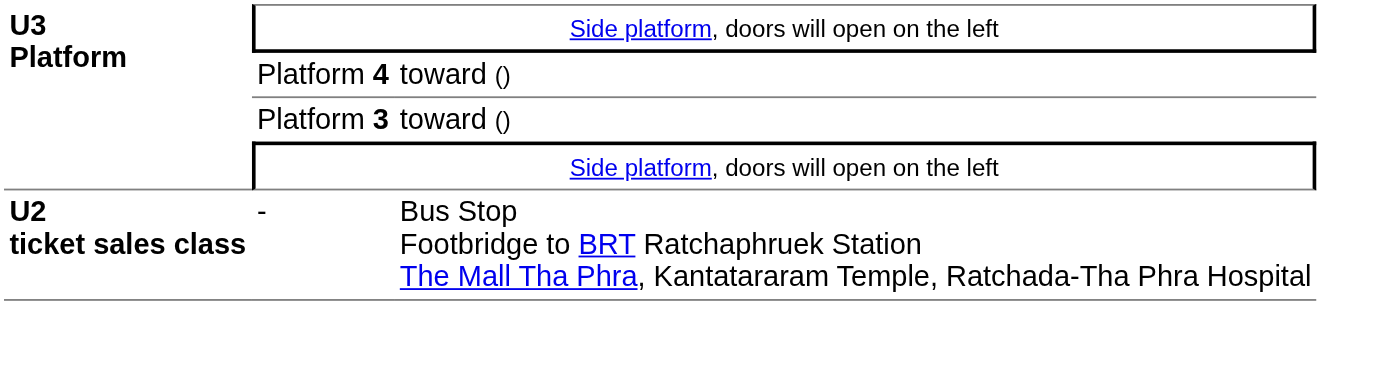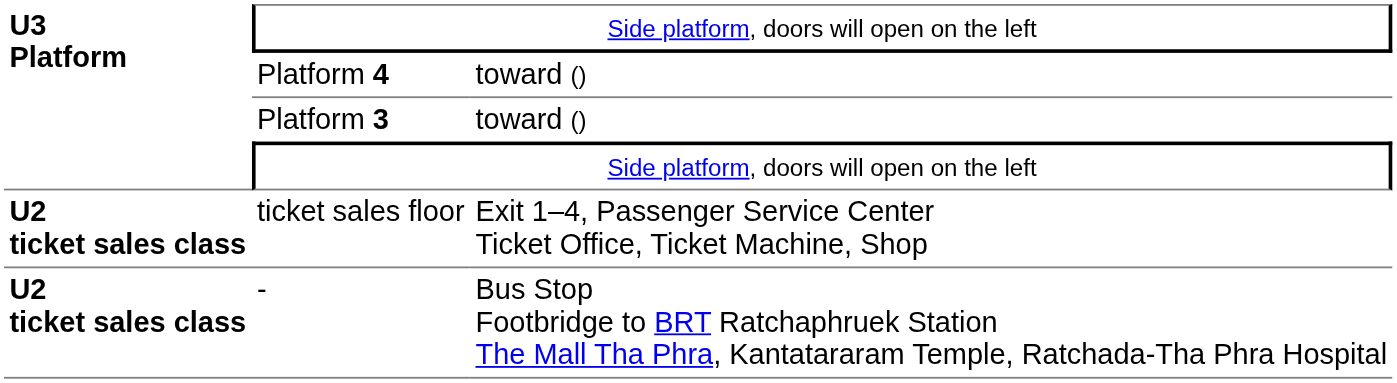 <table table border=0 cellspacing=0 cellpadding=3>
 <tr>
 <td style = "border-bottom:solid 1px gray;" rowspan=4 valign=top><strong>U3<br>Platform<br></strong></td>
 <td style = "border-top:solid 1px gray;border-right:solid 2px black;border-left:solid 2px black;border-bottom:solid 2px black;text-align:center;" colspan=2><small><a href='#'>Side platform</a>, doors will open on the left</small></td>
 </tr>
 <tr>
 <td style = "border-bottom:solid 1px gray;">Platform <span><strong>4</strong></span></td>
 <td style = "border-bottom:solid 1px gray;"> toward  <small>()</small></td>
 </tr>
 <tr>
 <td>Platform <span><strong>3</strong></span></td>
 <td> toward  <small>()</small></td>
 </tr>
 <tr>
 <td style = "border-top:solid 2px black;border-right:solid 2px black;border-left:solid 2px black;border-bottom:solid 1px gray;text-align:center;" colspan=2><small><a href='#'>Side platform</a>, doors will open on the left</small></td>
 </tr>
 <tr>
 <td style = "border-bottom:solid 1px gray;" rowspan=1 valign=top><strong>U2<br>ticket sales class<br></strong></td>
+<td style = "border-bottom:solid 1px gray;" valign=top>ticket sales floor</td>
+<td style = "border-bottom:solid 1px gray;" valign=top>Exit 1–4, Passenger Service Center<br>Ticket Office, Ticket Machine, Shop</td>
+</tr>
+<tr>
+<td style = "border-bottom:solid 1px gray;" rowspan=1 valign=top><strong>U2<br>ticket sales class<br></strong></td>
 <td style = "border-bottom:solid 1px gray;" valign=top>-</td>
 <td style = "border-bottom:solid 1px gray;" valign=top>Bus Stop<br>Footbridge to <a href='#'>BRT</a> Ratchaphruek Station<br><a href='#'>The Mall Tha Phra</a>, Kantatararam Temple, Ratchada-Tha Phra Hospital</td>
 </tr>
 </table>
